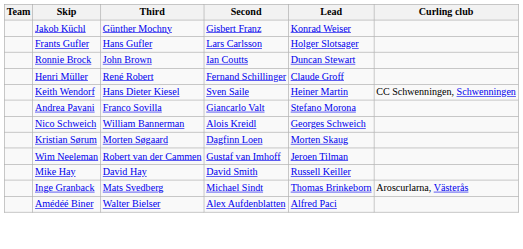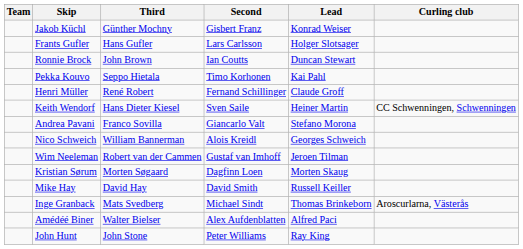 <table class="wikitable">
 <tr>
 <th>Team</th>
 <th>Skip</th>
 <th>Third</th>
 <th>Second</th>
 <th>Lead</th>
 <th>Curling club</th>
 </tr>
 <tr>
 <td></td>
 <td><a href='#'>Jakob Küchl</a></td>
 <td><a href='#'>Günther Mochny</a></td>
 <td><a href='#'>Gisbert Franz</a></td>
 <td><a href='#'>Konrad Weiser</a></td>
 <td></td>
 </tr>
 <tr>
 <td></td>
 <td><a href='#'>Frants Gufler</a></td>
 <td><a href='#'>Hans Gufler</a></td>
 <td><a href='#'>Lars Carlsson</a></td>
 <td><a href='#'>Holger Slotsager</a></td>
 <td></td>
 </tr>
 <tr>
 <td></td>
 <td><a href='#'>Ronnie Brock</a></td>
 <td><a href='#'>John Brown</a></td>
 <td><a href='#'>Ian Coutts</a></td>
 <td><a href='#'>Duncan Stewart</a></td>
+<td></td>
+</tr>
+<tr>
+<td></td>
+<td><a href='#'>Pekka Kouvo</a></td>
+<td><a href='#'>Seppo Hietala</a></td>
+<td><a href='#'>Timo Korhonen</a></td>
+<td><a href='#'>Kai Pahl</a></td>
 <td></td>
 </tr>
 <tr>
 <td></td>
 <td><a href='#'>Henri Müller</a></td>
 <td><a href='#'>René Robert</a></td>
 <td><a href='#'>Fernand Schillinger</a></td>
 <td><a href='#'>Claude Groff</a></td>
 <td></td>
 </tr>
 <tr>
 <td></td>
 <td><a href='#'>Keith Wendorf</a></td>
 <td><a href='#'>Hans Dieter Kiesel</a></td>
 <td><a href='#'>Sven Saile</a></td>
 <td><a href='#'>Heiner Martin</a></td>
 <td>CC Schwenningen, <a href='#'>Schwenningen</a></td>
 </tr>
 <tr>
 <td></td>
 <td><a href='#'>Andrea Pavani</a></td>
 <td><a href='#'>Franco Sovilla</a></td>
 <td><a href='#'>Giancarlo Valt</a></td>
 <td><a href='#'>Stefano Morona</a></td>
 <td></td>
 </tr>
 <tr>
 <td></td>
 <td><a href='#'>Nico Schweich</a></td>
 <td><a href='#'>William Bannerman</a></td>
 <td><a href='#'>Alois Kreidl</a></td>
 <td><a href='#'>Georges Schweich</a></td>
 <td></td>
 </tr>
 <tr>
 <td></td>
+<td><a href='#'>Wim Neeleman</a></td>
+<td><a href='#'>Robert van der Cammen</a></td>
+<td><a href='#'>Gustaf van Imhoff</a></td>
+<td><a href='#'>Jeroen Tilman</a></td>
+<td></td>
+</tr>
+<tr>
+<td></td>
 <td><a href='#'>Kristian Sørum</a></td>
 <td><a href='#'>Morten Søgaard</a></td>
 <td><a href='#'>Dagfinn Loen</a></td>
 <td><a href='#'>Morten Skaug</a></td>
-<td></td>
-</tr>
-<tr>
-<td></td>
-<td><a href='#'>Wim Neeleman</a></td>
-<td><a href='#'>Robert van der Cammen</a></td>
-<td><a href='#'>Gustaf van Imhoff</a></td>
-<td><a href='#'>Jeroen Tilman</a></td>
 <td></td>
 </tr>
 <tr>
 <td></td>
 <td><a href='#'>Mike Hay</a></td>
 <td><a href='#'>David Hay</a></td>
 <td><a href='#'>David Smith</a></td>
 <td><a href='#'>Russell Keiller</a></td>
 <td></td>
 </tr>
 <tr>
 <td></td>
 <td><a href='#'>Inge Granback</a></td>
 <td><a href='#'>Mats Svedberg</a></td>
 <td><a href='#'>Michael Sindt</a></td>
 <td><a href='#'>Thomas Brinkeborn</a></td>
 <td>Aroscurlarna, <a href='#'>Västerås</a></td>
 </tr>
 <tr>
 <td></td>
 <td><a href='#'>Amédéé Biner</a></td>
 <td><a href='#'>Walter Bielser</a></td>
 <td><a href='#'>Alex Aufdenblatten</a></td>
 <td><a href='#'>Alfred Paci</a></td>
 <td></td>
 </tr>
+<tr>
+<td></td>
+<td><a href='#'>John Hunt</a></td>
+<td><a href='#'>John Stone</a></td>
+<td><a href='#'>Peter Williams</a></td>
+<td><a href='#'>Ray King</a></td>
+<td></td>
+</tr>
 </table>
